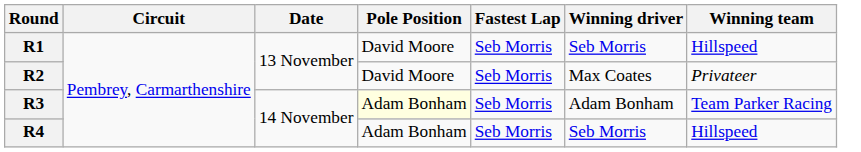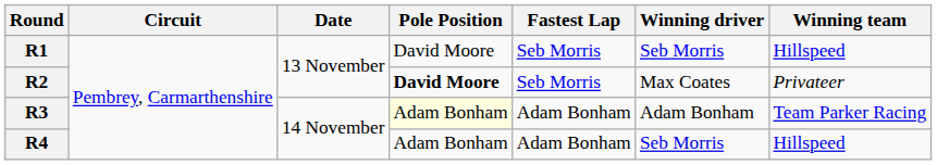 <table class="wikitable" style="font-size: 85%">
 <tr>
 <th>Round</th>
 <th>Circuit</th>
 <th>Date</th>
 <th>Pole Position</th>
 <th>Fastest Lap</th>
 <th>Winning driver</th>
 <th>Winning team</th>
 </tr>
 <tr>
 <th>R1</th>
 <td rowspan=4><a href='#'>Pembrey</a>, <a href='#'>Carmarthenshire</a></td>
 <td rowspan=2>13 November</td>
 <td>David Moore</td>
 <td><a href='#'>Seb Morris</a></td>
 <td><a href='#'>Seb Morris</a></td>
 <td><a href='#'>Hillspeed</a></td>
 </tr>
 <tr>
 <th>R2</th>
-<td>David Moore</td>
+<td><strong>David Moore</strong></td>
 <td><a href='#'>Seb Morris</a></td>
 <td>Max Coates</td>
 <td><em>Privateer</em></td>
 </tr>
 <tr>
 <th>R3</th>
 <td rowspan=2>14 November</td>
 <td style="background: lightyellow;">Adam Bonham</td>
-<td><a href='#'>Seb Morris</a></td>
+<td>Adam Bonham</td>
 <td>Adam Bonham</td>
 <td><a href='#'>Team Parker Racing</a></td>
 </tr>
 <tr>
 <th>R4</th>
 <td>Adam Bonham</td>
-<td><a href='#'>Seb Morris</a></td>
+<td>Adam Bonham</td>
 <td><a href='#'>Seb Morris</a></td>
 <td><a href='#'>Hillspeed</a></td>
 </tr>
 </table>
